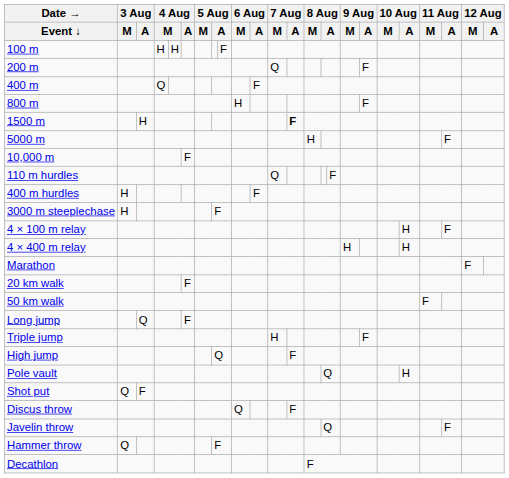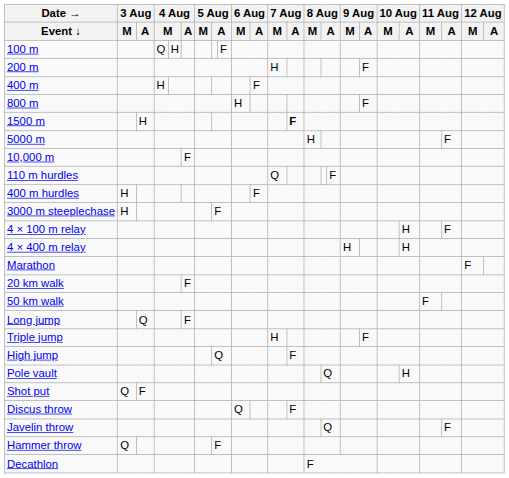 <table class="wikitable olympic-schedule athletics">
 <tr>
 <th>Date →</th>
 <th colspan="2">3 Aug</th>
 <th colspan="3">4 Aug</th>
 <th colspan="3">5 Aug</th>
 <th colspan="2">6 Aug</th>
 <th colspan="2">7 Aug</th>
 <th colspan="3">8 Aug</th>
 <th colspan="2">9 Aug</th>
 <th colspan="2">10 Aug</th>
 <th colspan="2">11 Aug</th>
 <th colspan="2">12 Aug</th>
 </tr>
 <tr>
 <th>Event ↓</th>
 <th>M</th>
 <th>A</th>
 <th colspan="2">M</th>
 <th>A</th>
 <th>M</th>
 <th colspan="2">A</th>
 <th>M</th>
 <th>A</th>
 <th>M</th>
 <th>A</th>
 <th>M</th>
 <th colspan="2">A</th>
 <th>M</th>
 <th>A</th>
 <th>M</th>
 <th>A</th>
 <th>M</th>
 <th>A</th>
 <th>M</th>
 <th>A</th>
 </tr>
 <tr>
 <td class="event"><a href='#'>100 m</a></td>
 <td colspan="2"></td>
-<td class="heats">H</td>
+<td class="qualifiers">Q</td>
 <td class="heats">H</td>
 <td></td>
 <td></td>
 <td class="semifinals"></td>
 <td class="final">F</td>
 <td colspan="2"></td>
 <td colspan="2"></td>
 <td colspan="3"></td>
 <td colspan="2"></td>
 <td colspan="2"></td>
 <td colspan="2"></td>
 <td colspan="2"></td>
 </tr>
 <tr>
 <td class="event"><a href='#'>200 m</a></td>
 <td colspan="2"></td>
 <td colspan="3"></td>
 <td colspan="3"></td>
 <td colspan="2"></td>
-<td class="qualifiers">Q</td>
+<td class="heats">H</td>
 <td></td>
 <td></td>
 <td class="semifinals" colspan="2"></td>
 <td></td>
 <td class="final">F</td>
 <td colspan="2"></td>
 <td colspan="2"></td>
 <td colspan="2"></td>
 </tr>
 <tr>
 <td class="event"><a href='#'>400 m</a></td>
 <td colspan="2"></td>
-<td class="qualifiers">Q</td>
+<td class="heats">H</td>
 <td colspan="2"></td>
 <td></td>
 <td class="semifinals" colspan="2"></td>
 <td></td>
 <td class="final">F</td>
 <td colspan="2"></td>
 <td colspan="3"></td>
 <td colspan="2"></td>
 <td colspan="2"></td>
 <td colspan="2"></td>
 <td colspan="2"></td>
 </tr>
 <tr>
 <td class="event"><a href='#'>800 m</a></td>
 <td colspan="2"></td>
 <td colspan="3"></td>
 <td colspan="3"></td>
 <td class="heats">H</td>
 <td></td>
 <td></td>
 <td class="semifinals"></td>
 <td colspan="3"></td>
 <td></td>
 <td class="final">F</td>
 <td colspan="2"></td>
 <td colspan="2"></td>
 <td colspan="2"></td>
 </tr>
 <tr>
 <td class="event"><a href='#'>1500 m</a></td>
 <td></td>
 <td class="heats">H</td>
 <td colspan="3"></td>
 <td></td>
 <td class="semifinals" colspan="2"></td>
 <td colspan="2"></td>
 <td></td>
 <td class="final"><strong>F</strong></td>
 <td colspan="3"></td>
 <td colspan="2"></td>
 <td colspan="2"></td>
 <td colspan="2"></td>
 <td colspan="2"></td>
 </tr>
 <tr>
 <td class="event"><a href='#'>5000 m</a></td>
 <td colspan="2"></td>
 <td colspan="3"></td>
 <td colspan="3"></td>
 <td colspan="2"></td>
 <td colspan="2"></td>
 <td class="heats">H</td>
 <td colspan="2"></td>
 <td colspan="2"></td>
 <td colspan="2"></td>
 <td></td>
 <td class="final">F</td>
 <td colspan="2"></td>
 </tr>
 <tr>
 <td class="event"><a href='#'>10,000 m</a></td>
 <td colspan="2"></td>
 <td colspan="2"></td>
 <td class="final">F</td>
 <td colspan="3"></td>
 <td colspan="2"></td>
 <td colspan="2"></td>
 <td colspan="3"></td>
 <td colspan="2"></td>
 <td colspan="2"></td>
 <td colspan="2"></td>
 <td colspan="2"></td>
 </tr>
 <tr>
 <td class="event"><a href='#'>110 m hurdles</a></td>
 <td colspan="2"></td>
 <td colspan="3"></td>
 <td colspan="3"></td>
 <td colspan="2"></td>
 <td class="qualifiers">Q</td>
 <td></td>
 <td></td>
 <td class="semifinals"></td>
 <td class="final">F</td>
 <td colspan="2"></td>
 <td colspan="2"></td>
 <td colspan="2"></td>
 <td colspan="2"></td>
 </tr>
 <tr>
 <td class="event"><a href='#'>400 m hurdles</a></td>
 <td class="heats">H</td>
 <td></td>
 <td colspan="2"></td>
 <td class="semifinals"></td>
 <td colspan="3"></td>
 <td></td>
 <td class="final">F</td>
 <td colspan="2"></td>
 <td colspan="3"></td>
 <td colspan="2"></td>
 <td colspan="2"></td>
 <td colspan="2"></td>
 <td colspan="2"></td>
 </tr>
 <tr>
 <td class="event"><a href='#'>3000 m steeplechase</a></td>
 <td class="heats">H</td>
 <td></td>
 <td colspan="3"></td>
 <td></td>
 <td class="final" colspan="2">F</td>
 <td colspan="2"></td>
 <td colspan="2"></td>
 <td colspan="3"></td>
 <td colspan="2"></td>
 <td colspan="2"></td>
 <td colspan="2"></td>
 <td colspan="2"></td>
 </tr>
 <tr>
 <td class="event"><a href='#'>4 × 100 m relay</a></td>
 <td colspan="2"></td>
 <td colspan="3"></td>
 <td colspan="3"></td>
 <td colspan="2"></td>
 <td colspan="2"></td>
 <td colspan="3"></td>
 <td colspan="2"></td>
 <td></td>
 <td class="heats">H</td>
 <td></td>
 <td class="final">F</td>
 <td colspan="2"></td>
 </tr>
 <tr>
 <td class="event"><a href='#'>4 × 400 m relay</a></td>
 <td colspan="2"></td>
 <td colspan="3"></td>
 <td colspan="3"></td>
 <td colspan="2"></td>
 <td colspan="2"></td>
 <td colspan="3"></td>
 <td class="heats">H</td>
 <td></td>
 <td></td>
 <td class="heats">H</td>
 <td colspan="2"></td>
 <td colspan="2"></td>
 </tr>
 <tr>
 <td class="event"><a href='#'>Marathon</a></td>
 <td colspan="2"></td>
 <td colspan="3"></td>
 <td colspan="3"></td>
 <td colspan="2"></td>
 <td colspan="2"></td>
 <td colspan="3"></td>
 <td colspan="2"></td>
 <td colspan="2"></td>
 <td colspan="2"></td>
 <td class="final">F</td>
 <td></td>
 </tr>
 <tr>
 <td class="event"><a href='#'>20 km walk</a></td>
 <td colspan="2"></td>
 <td colspan="2"></td>
 <td class="final">F</td>
 <td colspan="3"></td>
 <td colspan="2"></td>
 <td colspan="2"></td>
 <td colspan="3"></td>
 <td colspan="2"></td>
 <td colspan="2"></td>
 <td colspan="2"></td>
 <td colspan="2"></td>
 </tr>
 <tr>
 <td class="event"><a href='#'>50 km walk</a></td>
 <td colspan="2"></td>
 <td colspan="3"></td>
 <td colspan="3"></td>
 <td colspan="2"></td>
 <td colspan="2"></td>
 <td colspan="3"></td>
 <td colspan="2"></td>
 <td colspan="2"></td>
 <td class="final">F</td>
 <td></td>
 <td colspan="2"></td>
 </tr>
 <tr>
 <td class="event"><a href='#'>Long jump</a></td>
 <td></td>
 <td class="qualifiers">Q</td>
 <td colspan="2"></td>
 <td class="final">F</td>
 <td colspan="3"></td>
 <td colspan="2"></td>
 <td colspan="2"></td>
 <td colspan="3"></td>
 <td colspan="2"></td>
 <td colspan="2"></td>
 <td colspan="2"></td>
 <td colspan="2"></td>
 </tr>
 <tr>
 <td class="event"><a href='#'>Triple jump</a></td>
 <td colspan="2"></td>
 <td colspan="3"></td>
 <td colspan="3"></td>
 <td colspan="2"></td>
 <td class="heats">H</td>
 <td></td>
 <td colspan="3"></td>
 <td></td>
 <td class="final">F</td>
 <td colspan="2"></td>
 <td colspan="2"></td>
 <td colspan="2"></td>
 </tr>
 <tr>
 <td class="event"><a href='#'>High jump</a></td>
 <td colspan="2"></td>
 <td colspan="3"></td>
 <td></td>
 <td class="qualifiers" colspan="2">Q</td>
 <td colspan="2"></td>
 <td></td>
 <td class="final">F</td>
 <td colspan="3"></td>
 <td colspan="2"></td>
 <td colspan="2"></td>
 <td colspan="2"></td>
 <td colspan="2"></td>
 </tr>
 <tr>
 <td class="event"><a href='#'>Pole vault</a></td>
 <td colspan="2"></td>
 <td colspan="3"></td>
 <td colspan="3"></td>
 <td colspan="2"></td>
 <td colspan="2"></td>
 <td></td>
 <td class="qualifiers" colspan="2">Q</td>
 <td colspan="2"></td>
 <td></td>
 <td class="heats">H</td>
 <td colspan="2"></td>
 <td colspan="2"></td>
 </tr>
 <tr>
 <td class="event"><a href='#'>Shot put</a></td>
 <td class="qualifiers">Q</td>
 <td class="final">F</td>
 <td colspan="3"></td>
 <td colspan="3"></td>
 <td colspan="2"></td>
 <td colspan="2"></td>
 <td colspan="3"></td>
 <td colspan="2"></td>
 <td colspan="2"></td>
 <td colspan="2"></td>
 <td colspan="2"></td>
 </tr>
 <tr>
 <td class="event"><a href='#'>Discus throw</a></td>
 <td colspan="2"></td>
 <td colspan="3"></td>
 <td colspan="3"></td>
 <td class="qualifiers">Q</td>
 <td></td>
 <td></td>
 <td class="final">F</td>
 <td colspan="3"></td>
 <td colspan="2"></td>
 <td colspan="2"></td>
 <td colspan="2"></td>
 <td colspan="2"></td>
 </tr>
 <tr>
 <td class="event"><a href='#'>Javelin throw</a></td>
 <td colspan="2"></td>
 <td colspan="3"></td>
 <td colspan="3"></td>
 <td colspan="2"></td>
 <td colspan="2"></td>
 <td></td>
 <td class="qualifiers" colspan="2">Q</td>
 <td colspan="2"></td>
 <td colspan="2"></td>
 <td></td>
 <td class="final">F</td>
 <td colspan="2"></td>
 </tr>
 <tr>
 <td class="event"><a href='#'>Hammer throw</a></td>
 <td class="qualifiers">Q</td>
 <td></td>
 <td colspan="3"></td>
 <td></td>
 <td class="final" colspan="2">F</td>
 <td colspan="2"></td>
 <td colspan="2"></td>
 <td colspan="3"></td>
 <td colspan="2"></td>
 <td colspan="2"></td>
 <td colspan="2"></td>
 <td colspan="2"></td>
 </tr>
 <tr>
 <td class="event"><a href='#'>Decathlon</a></td>
 <td colspan="2"></td>
 <td colspan="3"></td>
 <td colspan="3"></td>
 <td colspan="2"></td>
 <td colspan="2"></td>
 <td class="final" colspan="5">F</td>
 <td colspan="2"></td>
 <td colspan="2"></td>
 <td colspan="2"></td>
 </tr>
 </table>
